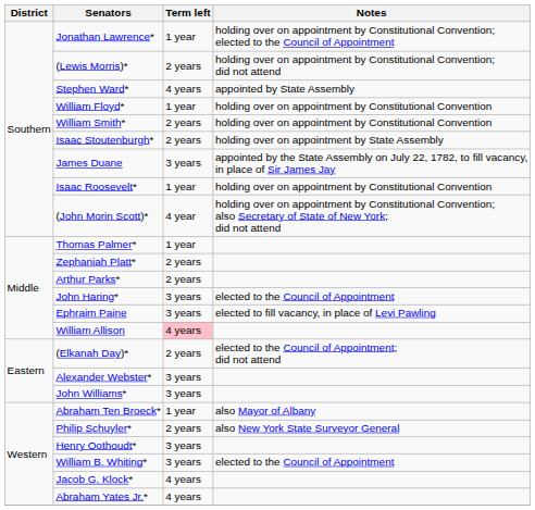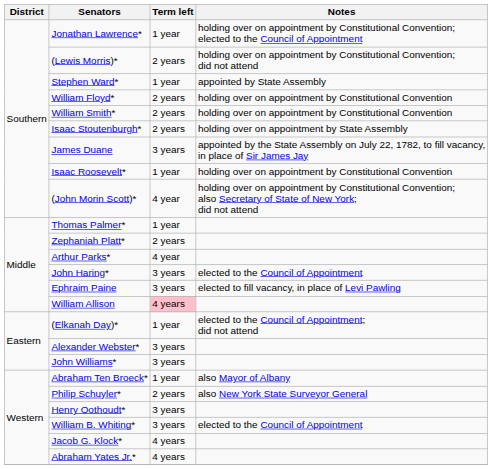 <table class=wikitable>
 <tr>
 <th>District</th>
 <th>Senators</th>
 <th>Term left</th>
 <th>Notes</th>
 </tr>
 <tr>
 <td rowspan="9">Southern</td>
 <td><a href='#'>Jonathan Lawrence</a>*</td>
 <td>1 year</td>
 <td>holding over on appointment by Constitutional Convention; <br>elected to the <a href='#'>Council of Appointment</a></td>
 </tr>
 <tr>
 <td>(<a href='#'>Lewis Morris</a>)*</td>
 <td>2 years</td>
 <td>holding over on appointment by Constitutional Convention; <br>did not attend</td>
 </tr>
 <tr>
 <td><a href='#'>Stephen Ward</a>*</td>
-<td>4 years</td>
+<td>1 year</td>
 <td>appointed by State Assembly</td>
 </tr>
 <tr>
 <td><a href='#'>William Floyd</a>*</td>
-<td>1 year</td>
+<td>2 years</td>
 <td>holding over on appointment by Constitutional Convention</td>
 </tr>
 <tr>
 <td><a href='#'>William Smith</a>*</td>
 <td>2 years</td>
 <td>holding over on appointment by Constitutional Convention</td>
 </tr>
 <tr>
 <td><a href='#'>Isaac Stoutenburgh</a>*</td>
 <td>2 years</td>
 <td>holding over on appointment by State Assembly</td>
 </tr>
 <tr>
 <td><a href='#'>James Duane</a></td>
 <td>3 years</td>
 <td>appointed by the State Assembly on July 22, 1782, to fill vacancy, <br>in place of <a href='#'>Sir James Jay</a></td>
 </tr>
 <tr>
 <td><a href='#'>Isaac Roosevelt</a>*</td>
 <td>1 year</td>
 <td>holding over on appointment by Constitutional Convention</td>
 </tr>
 <tr>
 <td>(<a href='#'>John Morin Scott</a>)*</td>
 <td>4 year</td>
 <td>holding over on appointment by Constitutional Convention; <br>also <a href='#'>Secretary of State of New York</a>; <br>did not attend</td>
 </tr>
 <tr>
 <td rowspan="6">Middle</td>
 <td><a href='#'>Thomas Palmer</a>*</td>
 <td>1 year</td>
 <td></td>
 </tr>
 <tr>
 <td><a href='#'>Zephaniah Platt</a>*</td>
 <td>2 years</td>
 <td></td>
 </tr>
 <tr>
 <td><a href='#'>Arthur Parks</a>*</td>
-<td>2 years</td>
+<td>4 year</td>
 <td></td>
 </tr>
 <tr>
 <td><a href='#'>John Haring</a>*</td>
 <td>3 years</td>
 <td>elected to the <a href='#'>Council of Appointment</a></td>
 </tr>
 <tr>
 <td><a href='#'>Ephraim Paine</a></td>
 <td>3 years</td>
 <td>elected to fill vacancy, in place of <a href='#'>Levi Pawling</a></td>
 </tr>
 <tr>
 <td><a href='#'>William Allison</a></td>
 <td style="background: pink;">4 years</td>
 <td></td>
 </tr>
 <tr>
 <td rowspan="3">Eastern</td>
 <td>(<a href='#'>Elkanah Day</a>)*</td>
-<td>2 years</td>
+<td>1 year</td>
 <td>elected to the <a href='#'>Council of Appointment</a>; <br>did not attend</td>
 </tr>
 <tr>
 <td><a href='#'>Alexander Webster</a>*</td>
 <td>3 years</td>
 <td></td>
 </tr>
 <tr>
 <td><a href='#'>John Williams</a>*</td>
 <td>3 years</td>
 <td></td>
 </tr>
 <tr>
 <td rowspan="6">Western</td>
 <td><a href='#'>Abraham Ten Broeck</a>*</td>
 <td>1 year</td>
 <td>also <a href='#'>Mayor of Albany</a></td>
 </tr>
 <tr>
 <td><a href='#'>Philip Schuyler</a>*</td>
 <td>2 years</td>
 <td>also <a href='#'>New York State Surveyor General</a></td>
 </tr>
 <tr>
 <td><a href='#'>Henry Oothoudt</a>*</td>
 <td>3 years</td>
 <td></td>
 </tr>
 <tr>
 <td><a href='#'>William B. Whiting</a>*</td>
 <td>3 years</td>
 <td>elected to the <a href='#'>Council of Appointment</a></td>
 </tr>
 <tr>
 <td><a href='#'>Jacob G. Klock</a>*</td>
 <td>4 years</td>
 <td></td>
 </tr>
 <tr>
 <td><a href='#'>Abraham Yates Jr.</a>*</td>
 <td>4 years</td>
 <td></td>
 </tr>
 <tr>
 </tr>
 </table>
